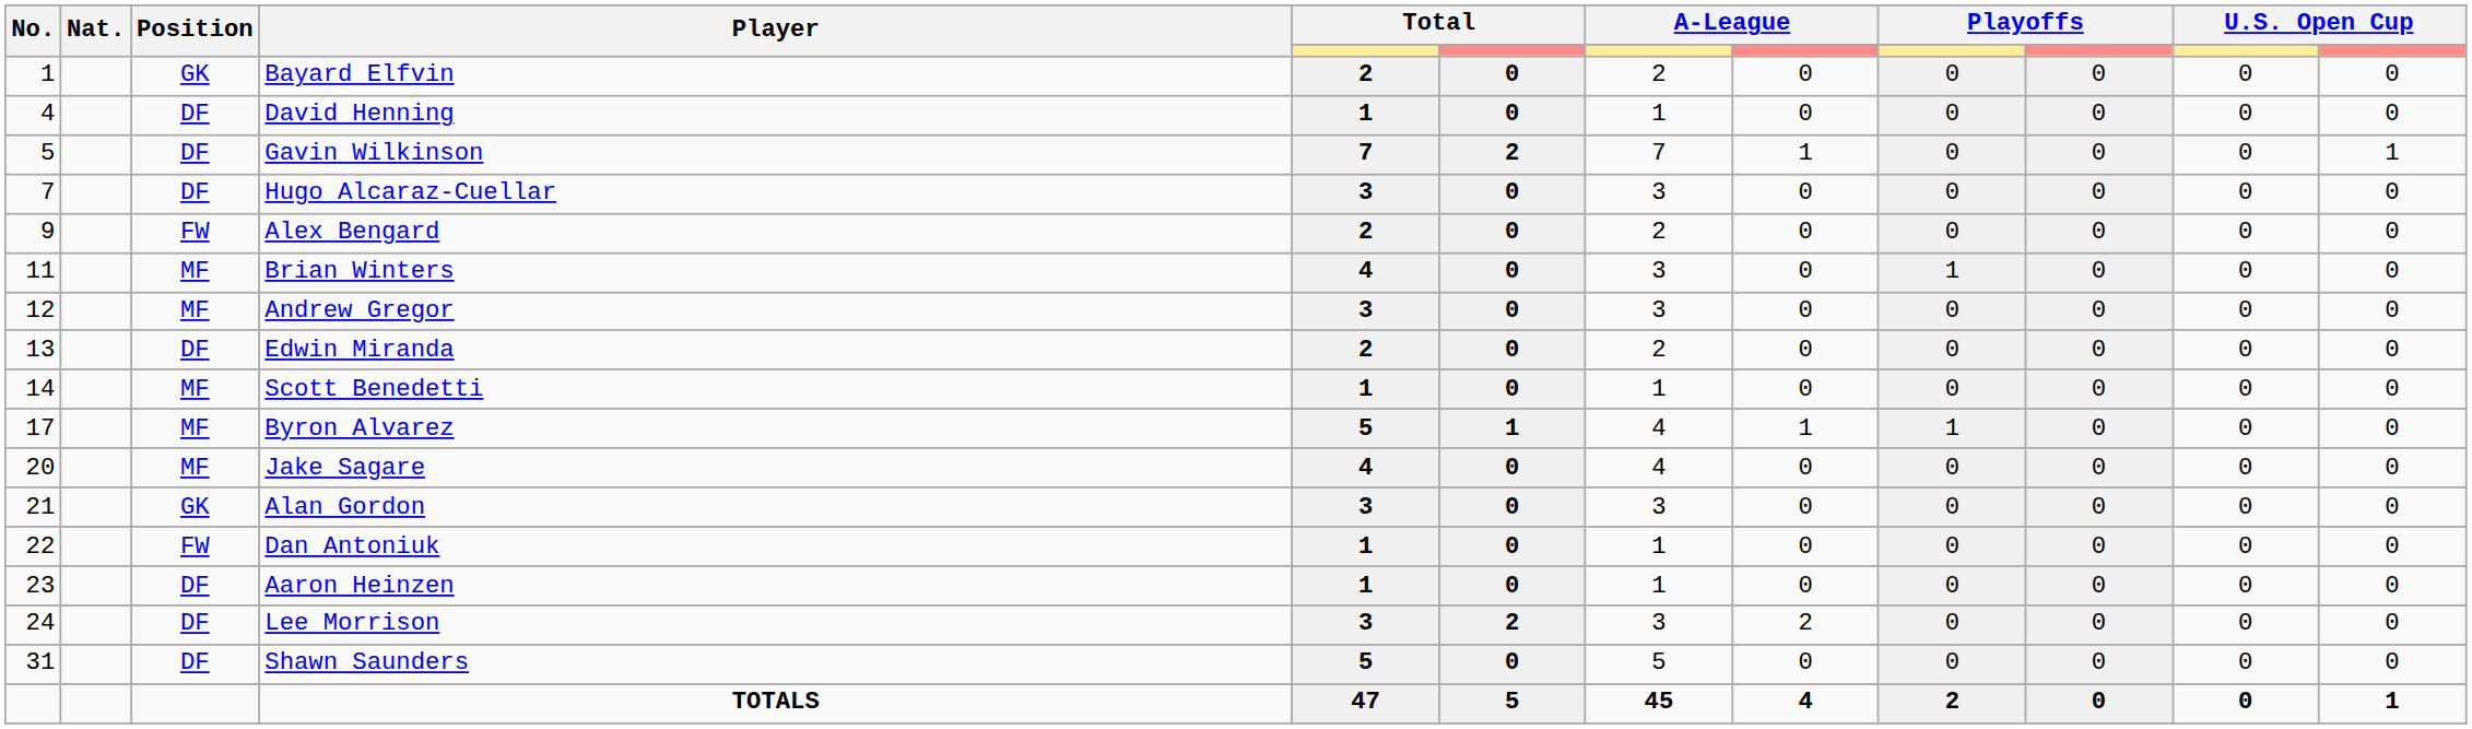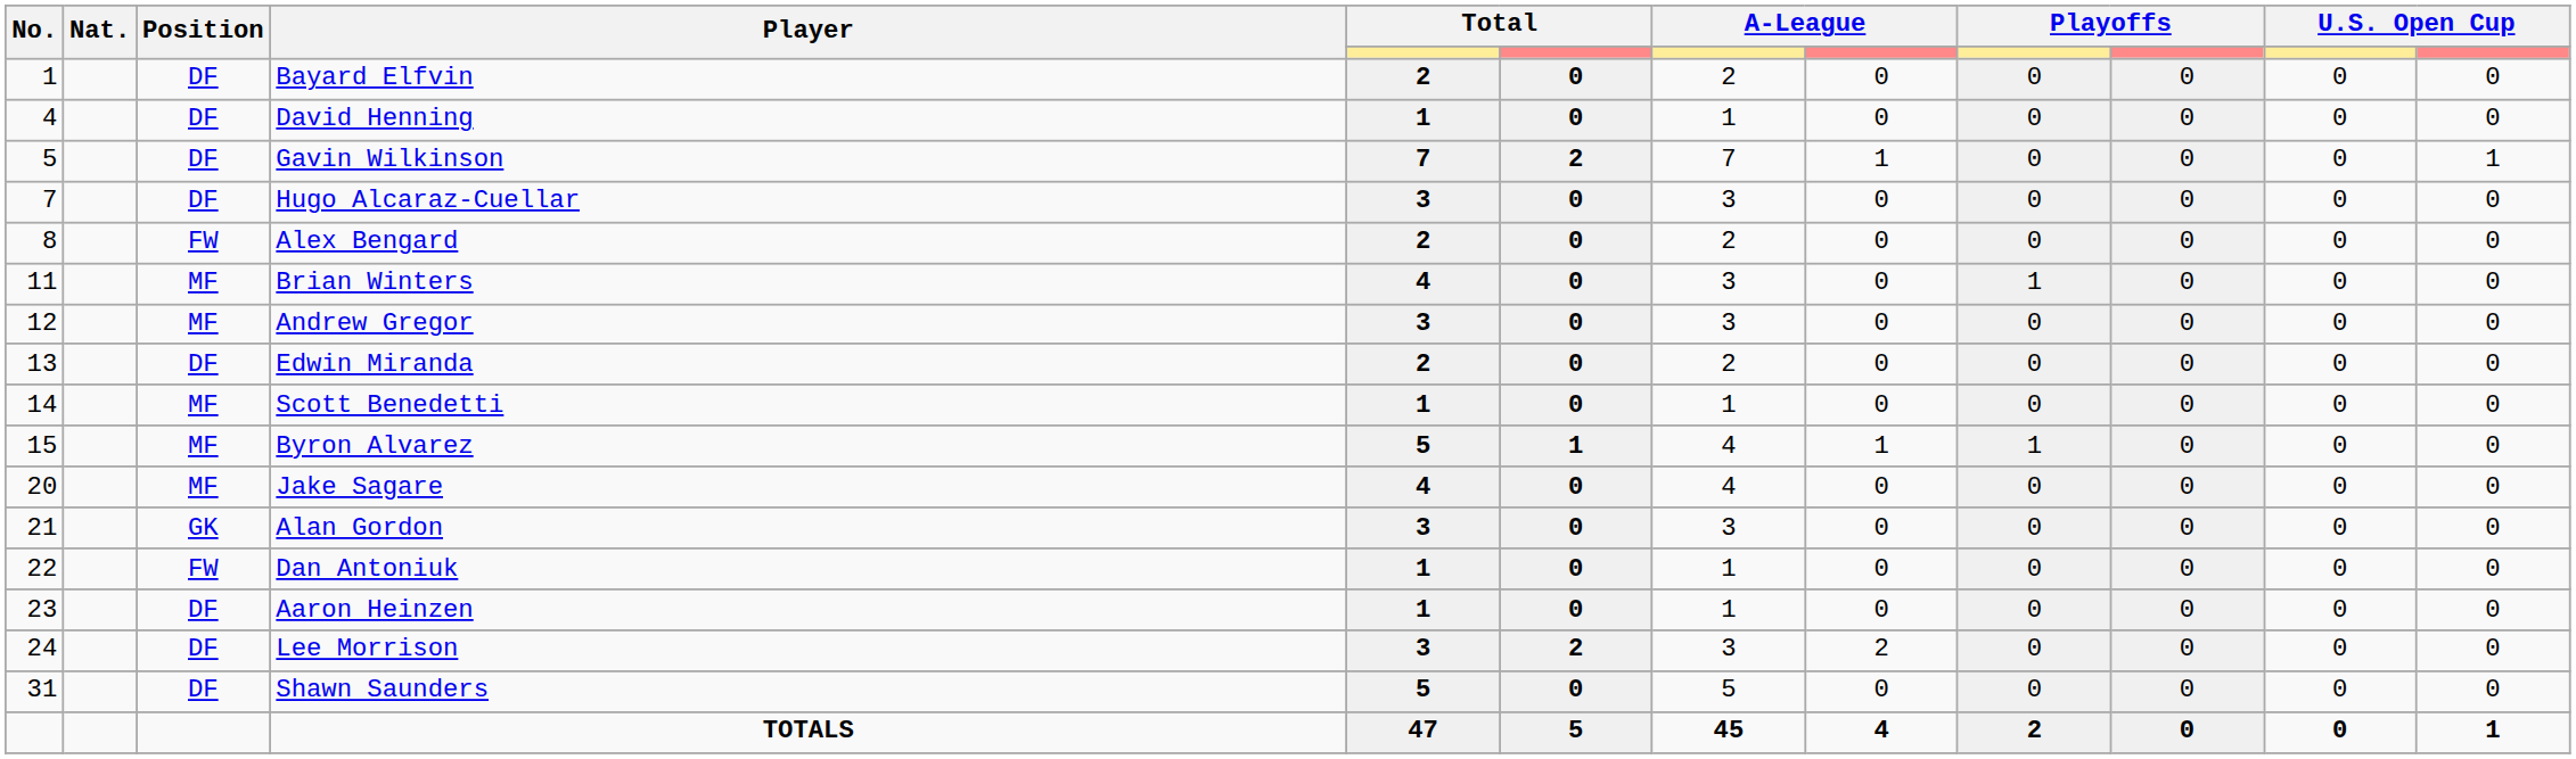 <table class="wikitable" style="font-size:95%; text-align:center;">
 <tr>
 <th rowspan="2" width="1%">No.</th>
 <th rowspan="2" width="1%">Nat.</th>
 <th rowspan="2" width="1%">Position</th>
 <th rowspan="2" width="42%">Player</th>
 <th colspan="2">Total</th>
 <th colspan="2"><a href='#'>A-League</a></th>
 <th colspan="2"><a href='#'>Playoffs</a></th>
 <th colspan="2"><a href='#'>U.S. Open Cup</a></th>
 </tr>
 <tr>
 <th width=60 style="background: #FFEE99"></th>
 <th width=60 style="background: #FF8888"></th>
 <th width=60 style="background: #FFEE99"></th>
 <th width=60 style="background: #FF8888"></th>
 <th width=60 style="background: #FFEE99"></th>
 <th width=60 style="background: #FF8888"></th>
 <th width=60 style="background: #FFEE99"></th>
 <th width=60 style="background: #FF8888"></th>
 </tr>
 <tr>
 <td style="text-align: right;">1</td>
 <td></td>
-<td><a href='#'>GK</a></td>
+<td><a href='#'>DF</a></td>
 <td style="text-align: left;"><a href='#'>Bayard Elfvin</a></td>
 <td style="background: #F0F0F0;"><strong>2</strong></td>
 <td style="background: #F0F0F0;"><strong>0</strong></td>
 <td>2</td>
 <td>0</td>
 <td style="background: #F0F0F0;">0</td>
 <td style="background: #F0F0F0;">0</td>
 <td>0</td>
 <td>0</td>
 </tr>
 <tr>
 <td style="text-align: right;">4</td>
 <td></td>
 <td><a href='#'>DF</a></td>
 <td style="text-align: left;"><a href='#'>David Henning</a></td>
 <td style="background: #F0F0F0;"><strong>1</strong></td>
 <td style="background: #F0F0F0;"><strong>0</strong></td>
 <td>1</td>
 <td>0</td>
 <td style="background: #F0F0F0;">0</td>
 <td style="background: #F0F0F0;">0</td>
 <td>0</td>
 <td>0</td>
 </tr>
 <tr>
 <td style="text-align: right;">5</td>
 <td></td>
 <td><a href='#'>DF</a></td>
 <td style="text-align: left;"><a href='#'>Gavin Wilkinson</a></td>
 <td style="background: #F0F0F0;"><strong>7</strong></td>
 <td style="background: #F0F0F0;"><strong>2</strong></td>
 <td>7</td>
 <td>1</td>
 <td style="background: #F0F0F0;">0</td>
 <td style="background: #F0F0F0;">0</td>
 <td>0</td>
 <td>1</td>
 </tr>
 <tr>
 <td style="text-align: right;">7</td>
 <td></td>
 <td><a href='#'>DF</a></td>
 <td style="text-align: left;"><a href='#'>Hugo Alcaraz-Cuellar</a></td>
 <td style="background: #F0F0F0;"><strong>3</strong></td>
 <td style="background: #F0F0F0;"><strong>0</strong></td>
 <td>3</td>
 <td>0</td>
 <td style="background: #F0F0F0;">0</td>
 <td style="background: #F0F0F0;">0</td>
 <td>0</td>
 <td>0</td>
 </tr>
 <tr>
-<td style="text-align: right;">9</td>
+<td style="text-align: right;">8</td>
 <td></td>
 <td><a href='#'>FW</a></td>
 <td style="text-align: left;"><a href='#'>Alex Bengard</a></td>
 <td style="background: #F0F0F0;"><strong>2</strong></td>
 <td style="background: #F0F0F0;"><strong>0</strong></td>
 <td>2</td>
 <td>0</td>
 <td style="background: #F0F0F0;">0</td>
 <td style="background: #F0F0F0;">0</td>
 <td>0</td>
 <td>0</td>
 </tr>
 <tr>
 <td style="text-align: right;">11</td>
 <td></td>
 <td><a href='#'>MF</a></td>
 <td style="text-align: left;"><a href='#'>Brian Winters</a></td>
 <td style="background: #F0F0F0;"><strong>4</strong></td>
 <td style="background: #F0F0F0;"><strong>0</strong></td>
 <td>3</td>
 <td>0</td>
 <td style="background: #F0F0F0;">1</td>
 <td style="background: #F0F0F0;">0</td>
 <td>0</td>
 <td>0</td>
 </tr>
 <tr>
 <td style="text-align: right;">12</td>
 <td></td>
 <td><a href='#'>MF</a></td>
 <td style="text-align: left;"><a href='#'>Andrew Gregor</a></td>
 <td style="background: #F0F0F0;"><strong>3</strong></td>
 <td style="background: #F0F0F0;"><strong>0</strong></td>
 <td>3</td>
 <td>0</td>
 <td style="background: #F0F0F0;">0</td>
 <td style="background: #F0F0F0;">0</td>
 <td>0</td>
 <td>0</td>
 </tr>
 <tr>
 <td style="text-align: right;">13</td>
 <td></td>
 <td><a href='#'>DF</a></td>
 <td style="text-align: left;"><a href='#'>Edwin Miranda</a></td>
 <td style="background: #F0F0F0;"><strong>2</strong></td>
 <td style="background: #F0F0F0;"><strong>0</strong></td>
 <td>2</td>
 <td>0</td>
 <td style="background: #F0F0F0;">0</td>
 <td style="background: #F0F0F0;">0</td>
 <td>0</td>
 <td>0</td>
 </tr>
 <tr>
 <td style="text-align: right;">14</td>
 <td></td>
 <td><a href='#'>MF</a></td>
 <td style="text-align: left;"><a href='#'>Scott Benedetti</a></td>
 <td style="background: #F0F0F0;"><strong>1</strong></td>
 <td style="background: #F0F0F0;"><strong>0</strong></td>
 <td>1</td>
 <td>0</td>
 <td style="background: #F0F0F0;">0</td>
 <td style="background: #F0F0F0;">0</td>
 <td>0</td>
 <td>0</td>
 </tr>
 <tr>
-<td style="text-align: right;">17</td>
+<td style="text-align: right;">15</td>
 <td></td>
 <td><a href='#'>MF</a></td>
 <td style="text-align: left;"><a href='#'>Byron Alvarez</a></td>
 <td style="background: #F0F0F0;"><strong>5</strong></td>
 <td style="background: #F0F0F0;"><strong>1</strong></td>
 <td>4</td>
 <td>1</td>
 <td style="background: #F0F0F0;">1</td>
 <td style="background: #F0F0F0;">0</td>
 <td>0</td>
 <td>0</td>
 </tr>
 <tr>
 <td style="text-align: right;">20</td>
 <td></td>
 <td><a href='#'>MF</a></td>
 <td style="text-align: left;"><a href='#'>Jake Sagare</a></td>
 <td style="background: #F0F0F0;"><strong>4</strong></td>
 <td style="background: #F0F0F0;"><strong>0</strong></td>
 <td>4</td>
 <td>0</td>
 <td style="background: #F0F0F0;">0</td>
 <td style="background: #F0F0F0;">0</td>
 <td>0</td>
 <td>0</td>
 </tr>
 <tr>
 <td style="text-align: right;">21</td>
 <td></td>
 <td><a href='#'>GK</a></td>
 <td style="text-align: left;"><a href='#'>Alan Gordon</a></td>
 <td style="background: #F0F0F0;"><strong>3</strong></td>
 <td style="background: #F0F0F0;"><strong>0</strong></td>
 <td>3</td>
 <td>0</td>
 <td style="background: #F0F0F0;">0</td>
 <td style="background: #F0F0F0;">0</td>
 <td>0</td>
 <td>0</td>
 </tr>
 <tr>
 <td style="text-align: right;">22</td>
 <td></td>
 <td><a href='#'>FW</a></td>
 <td style="text-align: left;"><a href='#'>Dan Antoniuk</a></td>
 <td style="background: #F0F0F0;"><strong>1</strong></td>
 <td style="background: #F0F0F0;"><strong>0</strong></td>
 <td>1</td>
 <td>0</td>
 <td style="background: #F0F0F0;">0</td>
 <td style="background: #F0F0F0;">0</td>
 <td>0</td>
 <td>0</td>
 </tr>
 <tr>
 <td style="text-align: right;">23</td>
 <td></td>
 <td><a href='#'>DF</a></td>
 <td style="text-align: left;"><a href='#'>Aaron Heinzen</a></td>
 <td style="background: #F0F0F0;"><strong>1</strong></td>
 <td style="background: #F0F0F0;"><strong>0</strong></td>
 <td>1</td>
 <td>0</td>
 <td style="background: #F0F0F0;">0</td>
 <td style="background: #F0F0F0;">0</td>
 <td>0</td>
 <td>0</td>
 </tr>
 <tr>
 <td style="text-align: right;">24</td>
 <td></td>
 <td><a href='#'>DF</a></td>
 <td style="text-align: left;"><a href='#'>Lee Morrison</a></td>
 <td style="background: #F0F0F0;"><strong>3</strong></td>
 <td style="background: #F0F0F0;"><strong>2</strong></td>
 <td>3</td>
 <td>2</td>
 <td style="background: #F0F0F0;">0</td>
 <td style="background: #F0F0F0;">0</td>
 <td>0</td>
 <td>0</td>
 </tr>
 <tr>
 <td style="text-align: right;">31</td>
 <td></td>
 <td><a href='#'>DF</a></td>
 <td style="text-align: left;"><a href='#'>Shawn Saunders</a></td>
 <td style="background: #F0F0F0;"><strong>5</strong></td>
 <td style="background: #F0F0F0;"><strong>0</strong></td>
 <td>5</td>
 <td>0</td>
 <td style="background: #F0F0F0;">0</td>
 <td style="background: #F0F0F0;">0</td>
 <td>0</td>
 <td>0</td>
 </tr>
 <tr>
 <td></td>
 <td></td>
 <td></td>
 <td><strong>TOTALS</strong></td>
 <td style="background: #F0F0F0;"><strong>47</strong></td>
 <td style="background: #F0F0F0;"><strong>5</strong></td>
 <td><strong>45</strong></td>
 <td><strong>4</strong></td>
 <td style="background: #F0F0F0;"><strong>2</strong></td>
 <td style="background: #F0F0F0;"><strong>0</strong></td>
 <td><strong>0</strong></td>
 <td><strong>1</strong></td>
 </tr>
 </table>
